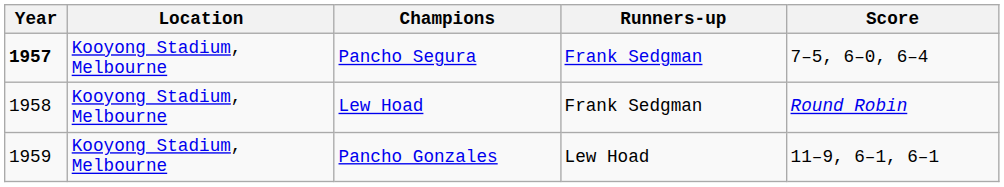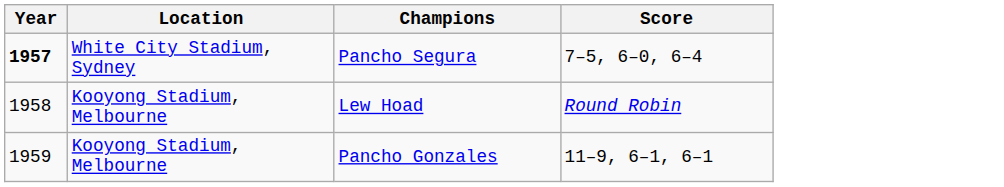 <table class="wikitable">
 <tr>
 <th style="width:40px">Year</th>
 <th style="width:190px">Location</th>
 <th style="width:160px">Champions</th>
-<th style="width:160px">Runners-up</th>
 <th style="width:150px" class="unsortable">Score</th>
 </tr>
 <tr>
 <td><strong>1957</strong></td>
-<td><a href='#'>Kooyong Stadium</a>, <a href='#'>Melbourne</a></td>
+<td><a href='#'>White City Stadium</a>, <a href='#'>Sydney</a></td>
 <td> <a href='#'>Pancho Segura</a></td>
-<td> <a href='#'>Frank Sedgman</a></td>
 <td>7–5, 6–0, 6–4</td>
 </tr>
 <tr>
 <td>1958</td>
 <td><a href='#'>Kooyong Stadium</a>, <a href='#'>Melbourne</a></td>
 <td> <a href='#'>Lew Hoad</a></td>
-<td> Frank Sedgman</td>
 <td><em><a href='#'>Round Robin</a></em></td>
 </tr>
 <tr>
 <td>1959</td>
 <td><a href='#'>Kooyong Stadium</a>, <a href='#'>Melbourne</a></td>
 <td> <a href='#'>Pancho Gonzales</a></td>
-<td> Lew Hoad</td>
 <td>11–9, 6–1, 6–1</td>
 </tr>
 </table>
